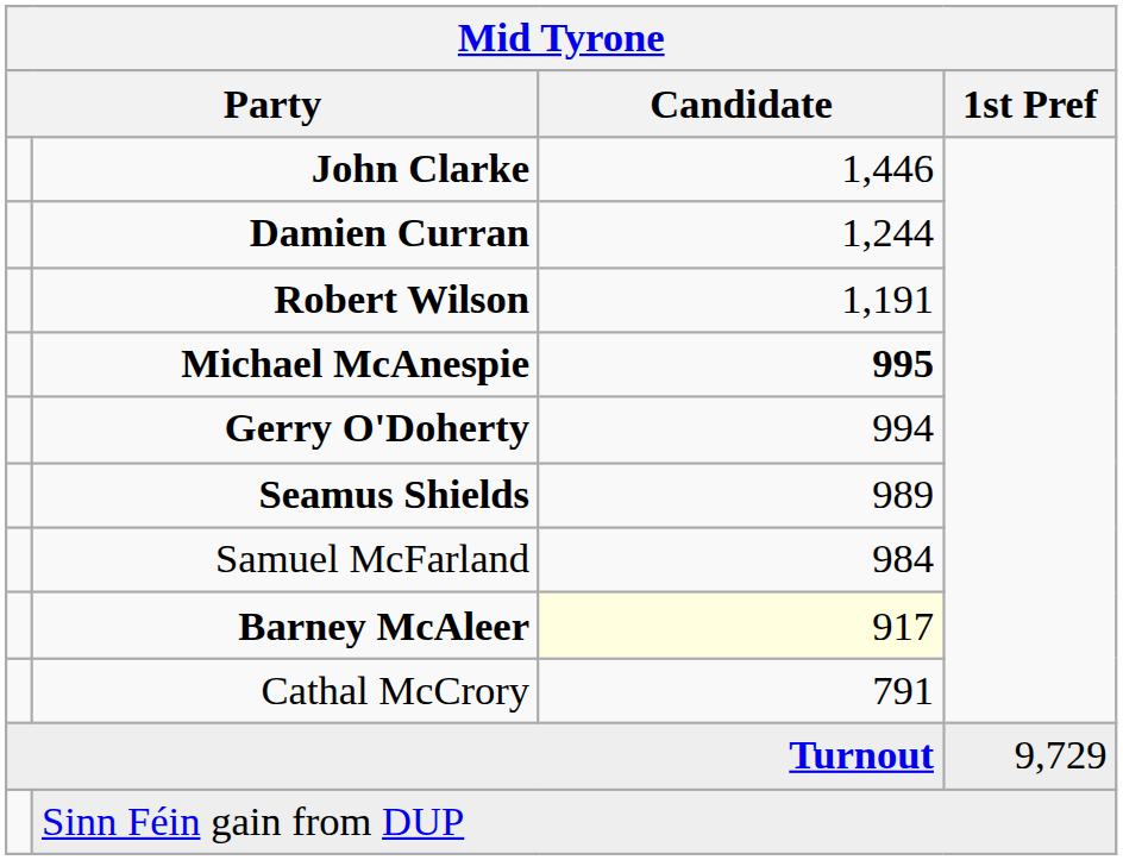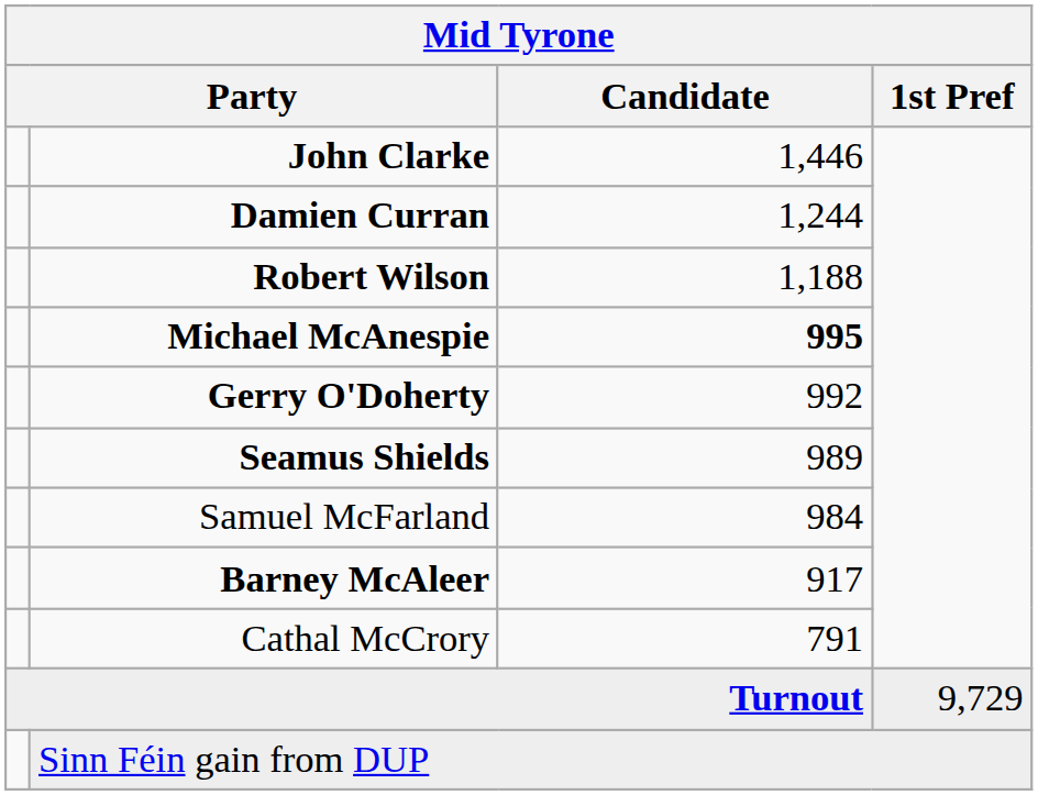 <table class="wikitable">
 <tr>
 <th colspan="4" align="center"><a href='#'>Mid Tyrone</a></th>
 </tr>
 <tr>
 <th colspan="2" align="center" width=200>Party</th>
 <th width=150>Candidate</th>
 <th width=60>1st Pref</th>
 </tr>
 <tr>
 <td></td>
 <td align="right"><strong>John Clarke</strong></td>
 <td align="right">1,446</td>
 </tr>
 <tr>
 <td></td>
 <td align="right"><strong>Damien Curran</strong></td>
 <td align="right">1,244</td>
 </tr>
 <tr>
 <td></td>
 <td align="right"><strong>Robert Wilson</strong></td>
-<td align="right">1,191</td>
+<td align="right">1,188</td>
 </tr>
 <tr>
 <td></td>
 <td align="right"><strong>Michael McAnespie</strong></td>
 <td align="right"><strong>995</strong></td>
 </tr>
 <tr>
 <td></td>
 <td align="right"><strong>Gerry O'Doherty</strong></td>
-<td align="right">994</td>
+<td align="right">992</td>
 </tr>
 <tr>
 <td></td>
 <td align="right"><strong>Seamus Shields</strong></td>
 <td align="right">989</td>
 </tr>
 <tr>
 <td></td>
 <td align="right">Samuel McFarland</td>
 <td align="right">984</td>
 </tr>
 <tr>
 <td></td>
 <td align="right"><strong>Barney McAleer</strong></td>
-<td align="right" style="background: lightyellow;">917</td>
+<td align="right">917</td>
 </tr>
 <tr>
 <td></td>
 <td align="right">Cathal McCrory</td>
 <td align="right">791</td>
 </tr>
 <tr bgcolor="EEEEEE">
 <td colspan=3 align="right"><strong><a href='#'>Turnout</a></strong></td>
 <td align="right">9,729</td>
 </tr>
 <tr>
 <td bgcolor=></td>
 <td colspan=3 bgcolor="EEEEEE"><a href='#'>Sinn Féin</a> gain from <a href='#'>DUP</a></td>
 </tr>
 </table>
